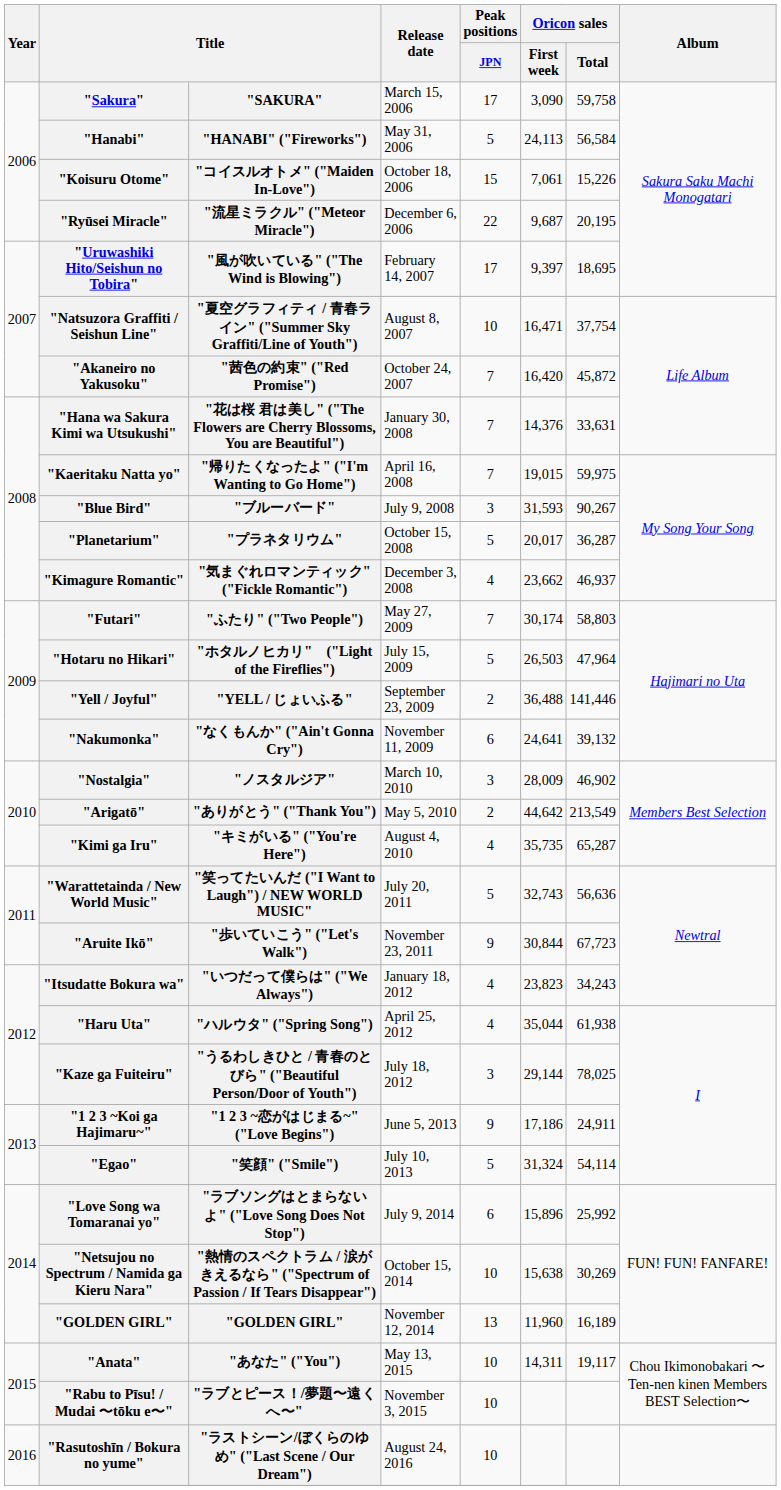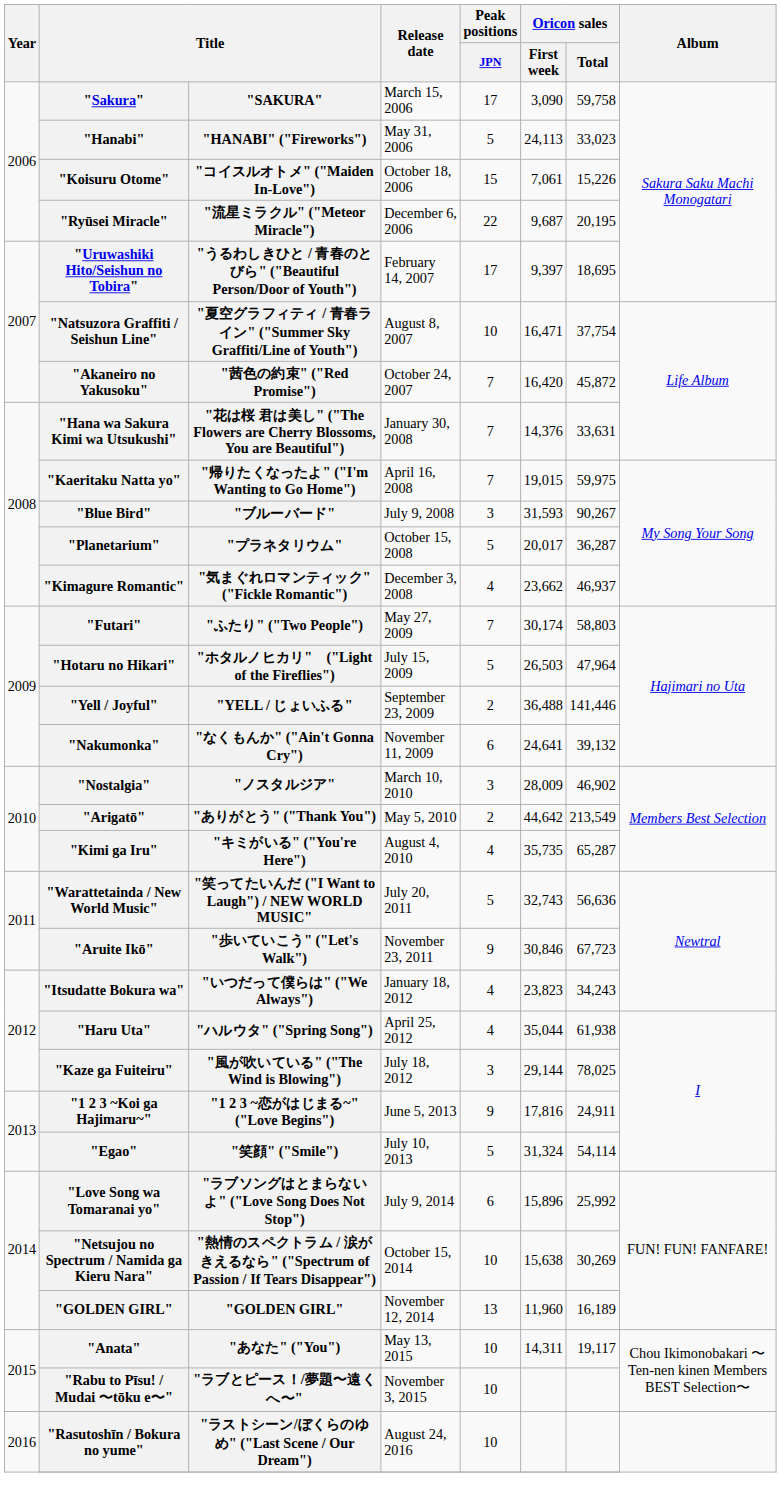 <table class="wikitable plainrowheaders" style="text-align:center;">
 <tr>
 <th scope="col" rowspan="2">Year</th>
 <th scope="col" rowspan="2" colspan="2">Title</th>
 <th scope="col" rowspan="2">Release date</th>
 <th scope="col" colspan="1">Peak positions</th>
 <th colspan="2"><a href='#'>Oricon</a> sales</th>
 <th scope="col" rowspan="2">Album</th>
 </tr>
 <tr>
 <th style="width:3em;font-size:85%"><a href='#'>JPN</a></th>
 <th>First<br>week</th>
 <th>Total</th>
 </tr>
 <tr>
 <td rowspan="4">2006</td>
 <th scope="row">"<a href='#'>Sakura</a>"</th>
 <th scope="row">"SAKURA"</th>
 <td align="left">March 15, 2006</td>
 <td>17</td>
 <td align="right">3,090</td>
 <td align="right">59,758</td>
 <td rowspan="5" align="center"><em><a href='#'>Sakura Saku Machi Monogatari</a></em></td>
 </tr>
 <tr>
 <th scope="row">"Hanabi"</th>
 <th scope="row">"HANABI" ("Fireworks")</th>
 <td align="left">May 31, 2006</td>
 <td>5</td>
 <td align="right">24,113</td>
-<td align="right">56,584</td>
+<td align="right">33,023</td>
 </tr>
 <tr>
 <th scope="row">"Koisuru Otome"</th>
 <th scope="row">"コイスルオトメ" ("Maiden In-Love")</th>
 <td align="left">October 18, 2006</td>
 <td>15</td>
 <td align="right">7,061</td>
 <td align="right">15,226</td>
 </tr>
 <tr>
 <th scope="row">"Ryūsei Miracle"</th>
 <th scope="row">"流星ミラクル" ("Meteor Miracle")</th>
 <td align="left">December 6, 2006</td>
 <td>22</td>
 <td align="right">9,687</td>
 <td align="right">20,195</td>
 </tr>
 <tr>
 <td rowspan="3">2007</td>
 <th scope="row">"<a href='#'>Uruwashiki Hito/Seishun no Tobira</a>"</th>
-<th scope="row">"風が吹いている" ("The Wind is Blowing")</th>
+<th scope="row">"うるわしきひと / 青春のとびら" ("Beautiful Person/Door of Youth")</th>
 <td align="left">February 14, 2007</td>
 <td>17</td>
 <td align="right">9,397</td>
 <td align="right">18,695</td>
 </tr>
 <tr>
 <th scope="row">"Natsuzora Graffiti / Seishun Line"</th>
 <th scope="row">"夏空グラフィティ / 青春ライン" ("Summer Sky Graffiti/Line of Youth")</th>
 <td align="left">August 8, 2007</td>
 <td>10</td>
 <td align="right">16,471</td>
 <td align="right">37,754</td>
 <td rowspan="3" align="center"><em><a href='#'>Life Album</a></em></td>
 </tr>
 <tr>
 <th scope="row">"Akaneiro no Yakusoku"</th>
 <th scope="row">"茜色の約束" ("Red Promise")</th>
 <td align="left">October 24, 2007</td>
 <td>7</td>
 <td align="right">16,420</td>
 <td align="right">45,872</td>
 </tr>
 <tr>
 <td rowspan="5">2008</td>
 <th scope="row">"Hana wa Sakura Kimi wa Utsukushi"</th>
 <th scope="row">"花は桜 君は美し" ("The Flowers are Cherry Blossoms, You are Beautiful")</th>
 <td align="left">January 30, 2008</td>
 <td>7</td>
 <td align="right">14,376</td>
 <td align="right">33,631</td>
 </tr>
 <tr>
 <th scope="row">"Kaeritaku Natta yo"</th>
 <th scope="row">"帰りたくなったよ" ("I'm Wanting to Go Home")</th>
 <td align="left">April 16, 2008</td>
 <td>7</td>
 <td align="right">19,015</td>
 <td align="right">59,975</td>
 <td rowspan="4" align="center"><em><a href='#'>My Song Your Song</a></em></td>
 </tr>
 <tr>
 <th scope="row">"Blue Bird"</th>
 <th scope="row">"ブルーバード"</th>
 <td align="left">July 9, 2008</td>
 <td>3</td>
 <td align="right">31,593</td>
 <td align="right">90,267</td>
 </tr>
 <tr>
 <th scope="row">"Planetarium"</th>
 <th scope="row">"プラネタリウム"</th>
 <td align="left">October 15, 2008</td>
 <td>5</td>
 <td align="right">20,017</td>
 <td align="right">36,287</td>
 </tr>
 <tr>
 <th scope="row">"Kimagure Romantic"</th>
 <th scope="row">"気まぐれロマンティック" ("Fickle Romantic")</th>
 <td align="left">December 3, 2008</td>
 <td>4</td>
 <td align="right">23,662</td>
 <td align="right">46,937</td>
 </tr>
 <tr>
 <td rowspan="4">2009</td>
 <th scope="row">"Futari"</th>
 <th scope="row">"ふたり" ("Two People")</th>
 <td align="left">May 27, 2009</td>
 <td>7</td>
 <td align="right">30,174</td>
 <td align="right">58,803</td>
 <td rowspan="4" align="center"><em><a href='#'>Hajimari no Uta</a></em></td>
 </tr>
 <tr>
 <th scope="row">"Hotaru no Hikari"</th>
 <th scope="row">"ホタルノヒカリ"　("Light of the Fireflies")</th>
 <td align="left">July 15, 2009</td>
 <td>5</td>
 <td align="right">26,503</td>
 <td align="right">47,964</td>
 </tr>
 <tr>
 <th scope="row">"Yell / Joyful"</th>
 <th scope="row">"YELL / じょいふる"</th>
 <td align="left">September 23, 2009</td>
 <td>2</td>
 <td align="right">36,488</td>
 <td align="right">141,446</td>
 </tr>
 <tr>
 <th scope="row">"Nakumonka"</th>
 <th scope="row">"なくもんか" ("Ain't Gonna Cry")</th>
 <td align="left">November 11, 2009</td>
 <td>6</td>
 <td align="right">24,641</td>
 <td align="right">39,132</td>
 </tr>
 <tr>
 <td rowspan="3">2010</td>
 <th scope="row">"Nostalgia"</th>
 <th scope="row">"ノスタルジア"</th>
 <td align="left">March 10, 2010</td>
 <td>3</td>
 <td align="right">28,009</td>
 <td align="right">46,902</td>
 <td rowspan="3" align="center"><em><a href='#'>Members Best Selection</a></em></td>
 </tr>
 <tr>
 <th scope="row">"Arigatō"</th>
 <th scope="row">"ありがとう" ("Thank You")</th>
 <td align="left">May 5, 2010</td>
 <td>2</td>
 <td align="right">44,642</td>
 <td align="right">213,549</td>
 </tr>
 <tr>
 <th scope="row">"Kimi ga Iru"</th>
 <th scope="row">"キミがいる" ("You're Here")</th>
 <td align="left">August 4, 2010</td>
 <td>4</td>
 <td align="right">35,735</td>
 <td align="right">65,287</td>
 </tr>
 <tr>
 <td rowspan="2">2011</td>
 <th scope="row">"Warattetainda / New World Music"</th>
 <th scope="row">"笑ってたいんだ ("I Want to Laugh") / NEW WORLD MUSIC"</th>
 <td align="left">July 20, 2011</td>
 <td>5</td>
 <td align="right">32,743</td>
 <td align="right">56,636</td>
 <td rowspan="3" align="center"><em><a href='#'>Newtral</a></em></td>
 </tr>
 <tr>
 <th scope="row">"Aruite Ikō"</th>
 <th scope="row">"歩いていこう" ("Let's Walk")</th>
 <td align="left">November 23, 2011</td>
 <td>9</td>
-<td align="right">30,844</td>
+<td align="right">30,846</td>
 <td align="right">67,723</td>
 </tr>
 <tr>
 <td rowspan="3">2012</td>
 <th scope="row">"Itsudatte Bokura wa"</th>
 <th scope="row">"いつだって僕らは" ("We Always")</th>
 <td align="left">January 18, 2012</td>
 <td>4</td>
 <td align="right">23,823</td>
 <td align="right">34,243</td>
 </tr>
 <tr>
 <th scope="row">"Haru Uta"</th>
 <th scope="row">"ハルウタ" ("Spring Song")</th>
 <td align="left">April 25, 2012</td>
 <td>4</td>
 <td align="right">35,044</td>
 <td align="right">61,938</td>
 <td rowspan="4" align="center"><em><a href='#'>I</a></em></td>
 </tr>
 <tr>
 <th scope="row">"Kaze ga Fuiteiru"</th>
-<th scope="row">"うるわしきひと / 青春のとびら" ("Beautiful Person/Door of Youth")</th>
+<th scope="row">"風が吹いている" ("The Wind is Blowing")</th>
 <td align="left">July 18, 2012</td>
 <td>3</td>
 <td align="right">29,144</td>
 <td align="right">78,025</td>
 </tr>
 <tr>
 <td rowspan="2">2013</td>
 <th scope="row">"1 2 3 ~Koi ga Hajimaru~"</th>
 <th scope="row">"1 2 3 ~恋がはじまる~" ("Love Begins")</th>
 <td align="left">June 5, 2013</td>
 <td>9</td>
-<td align="right">17,186</td>
+<td align="right">17,816</td>
 <td align="right">24,911</td>
 </tr>
 <tr>
 <th scope="row">"Egao"</th>
 <th scope="row">"笑顔" ("Smile")</th>
 <td align="left">July 10, 2013</td>
 <td>5</td>
 <td align="right">31,324</td>
 <td align="right">54,114</td>
 </tr>
 <tr>
 <td rowspan="3">2014</td>
 <th scope="row">"Love Song wa Tomaranai yo"</th>
 <th scope="row">"ラブソングはとまらないよ" ("Love Song Does Not Stop")</th>
 <td align="left">July 9, 2014</td>
 <td>6</td>
 <td align="right">15,896</td>
 <td align="right">25,992</td>
 <td rowspan="3">FUN! FUN! FANFARE!</td>
 </tr>
 <tr>
 <th scope="row">"Netsujou no Spectrum / Namida ga Kieru Nara"</th>
 <th scope="row">"熱情のスペクトラム / 涙がきえるなら" ("Spectrum of Passion / If Tears Disappear")</th>
 <td align="left">October 15, 2014</td>
 <td>10</td>
 <td align="right">15,638</td>
 <td align="right">30,269</td>
 </tr>
 <tr>
 <th scope="row">"GOLDEN GIRL"</th>
 <th scope="row">"GOLDEN GIRL"</th>
 <td align="left">November 12, 2014</td>
 <td>13</td>
 <td align="right">11,960</td>
 <td align="right">16,189</td>
 </tr>
 <tr>
 <td Rowspan="2">2015</td>
 <th scope="row">"Anata"</th>
 <th scope="row">"あなた" ("You")</th>
 <td align="left">May 13, 2015</td>
 <td>10</td>
 <td align="right">14,311</td>
 <td align="right">19,117</td>
 <td rowspan="2">Chou Ikimonobakari 〜Ten-nen kinen Members BEST Selection〜</td>
 </tr>
 <tr>
 <th scope="row">"Rabu to Pīsu! / Mudai 〜tōku e〜"</th>
 <th scope="row">"ラブとピース！/夢題〜遠くへ〜"</th>
 <td align="left">November 3, 2015</td>
 <td>10</td>
 <td align="right"></td>
 <td align="right"></td>
 </tr>
 <tr>
 <td Rowspan="2">2016</td>
 <th scope="row">"Rasutoshīn / Bokura no yume"</th>
 <th scope="row">"ラストシーン/ぼくらのゆめ" ("Last Scene / Our Dream")</th>
 <td align="left">August 24, 2016</td>
 <td>10</td>
 <td align="right"></td>
 <td align="right"></td>
 </tr>
 <tr>
 </tr>
 </table>
